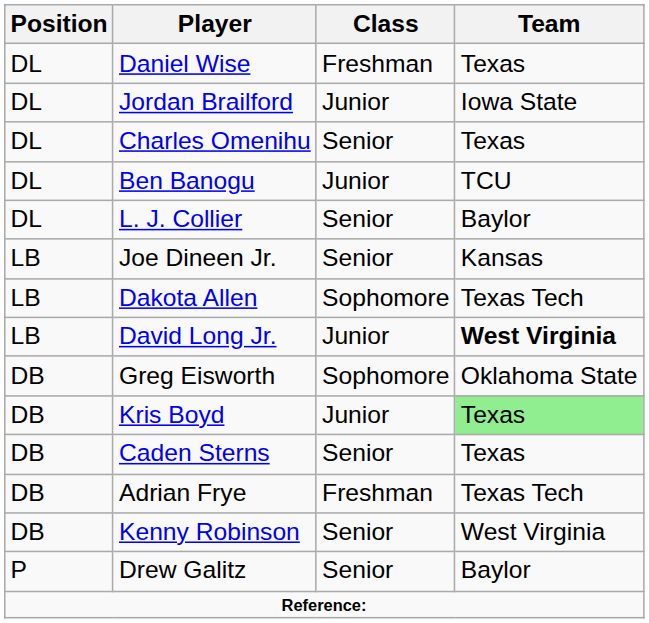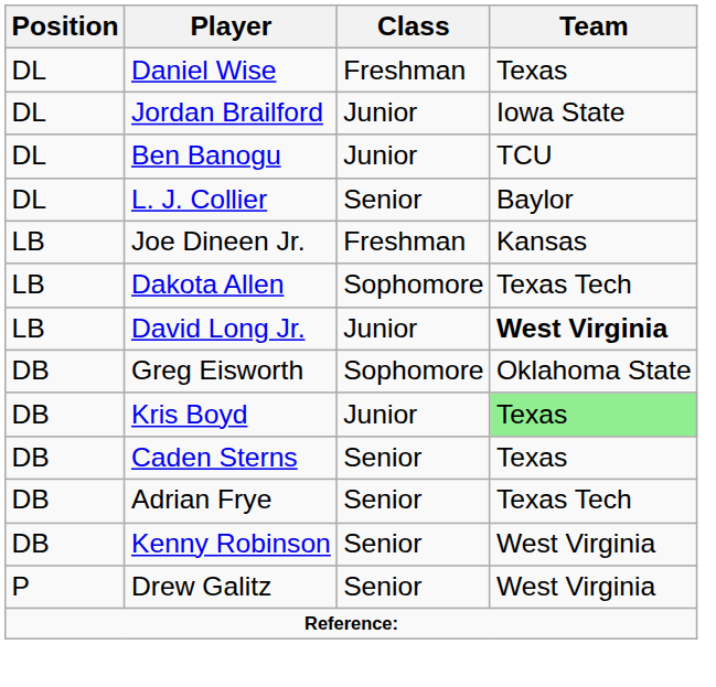 <table class="wikitable sortable" border="1">
 <tr>
 <th>Position</th>
 <th>Player</th>
 <th>Class</th>
 <th>Team</th>
 </tr>
 <tr>
 <td>DL</td>
 <td><a href='#'>Daniel Wise</a></td>
 <td>Freshman</td>
 <td>Texas</td>
 </tr>
 <tr>
 <td>DL</td>
 <td><a href='#'>Jordan Brailford</a></td>
 <td>Junior</td>
 <td>Iowa State</td>
 </tr>
 <tr>
 <td>DL</td>
-<td><a href='#'>Charles Omenihu</a></td>
-<td>Senior</td>
-<td>Texas</td>
-</tr>
-<tr>
-<td>DL</td>
 <td><a href='#'>Ben Banogu</a></td>
 <td>Junior</td>
 <td>TCU</td>
 </tr>
 <tr>
 <td>DL</td>
 <td><a href='#'>L. J. Collier</a></td>
 <td>Senior</td>
 <td>Baylor</td>
 </tr>
 <tr>
 <td>LB</td>
 <td>Joe Dineen Jr.</td>
-<td>Senior</td>
+<td>Freshman</td>
 <td>Kansas</td>
 </tr>
 <tr>
 <td>LB</td>
 <td><a href='#'>Dakota Allen</a></td>
 <td>Sophomore</td>
 <td>Texas Tech</td>
 </tr>
 <tr>
 <td>LB</td>
 <td><a href='#'>David Long Jr.</a></td>
 <td>Junior</td>
 <td><strong>West Virginia</strong></td>
 </tr>
 <tr>
 <td>DB</td>
 <td>Greg Eisworth</td>
 <td>Sophomore</td>
 <td>Oklahoma State</td>
 </tr>
 <tr>
 <td>DB</td>
 <td><a href='#'>Kris Boyd</a></td>
 <td>Junior</td>
 <td style="background: lightgreen;">Texas</td>
 </tr>
 <tr>
 <td>DB</td>
 <td><a href='#'>Caden Sterns</a></td>
 <td>Senior</td>
 <td>Texas</td>
 </tr>
 <tr>
 <td>DB</td>
 <td>Adrian Frye</td>
-<td>Freshman</td>
+<td>Senior</td>
 <td>Texas Tech</td>
 </tr>
 <tr>
 <td>DB</td>
 <td><a href='#'>Kenny Robinson</a></td>
 <td>Senior</td>
 <td>West Virginia</td>
 </tr>
 <tr>
 <td>P</td>
 <td>Drew Galitz</td>
 <td>Senior</td>
-<td>Baylor</td>
+<td>West Virginia</td>
 </tr>
 <tr>
 <td colspan="4"  style="font-size:8pt; text-align:center;"><strong>Reference:</strong></td>
 </tr>
 </table>
